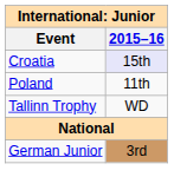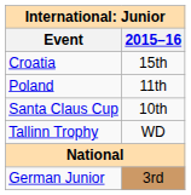 <table class="wikitable" style="text-align:center">
 <tr>
 <th colspan="2" style="background:#ffdead; text-align:center;">International: Junior</th>
 </tr>
 <tr>
 <th>Event</th>
 <th><a href='#'>2015–16</a></th>
 </tr>
 <tr>
 <td align=left> <a href='#'>Croatia</a></td>
-<td style="background: lavender;">15th</td>
+<td>15th</td>
 </tr>
 <tr>
 <td align=left> <a href='#'>Poland</a></td>
 <td>11th</td>
+</tr>
+<tr>
+<td align=left><a href='#'>Santa Claus Cup</a></td>
+<td>10th</td>
 </tr>
 <tr>
 <td align=left><a href='#'>Tallinn Trophy</a></td>
 <td>WD</td>
 </tr>
 <tr>
 <th colspan="2" style="background:#ffdead; text-align:center;">National</th>
 </tr>
 <tr>
 <td align=left><a href='#'>German Junior</a></td>
 <td bgcolor=cc9966>3rd</td>
 </tr>
 </table>
